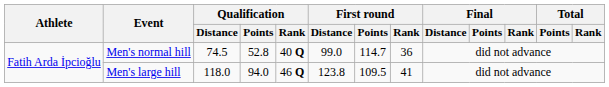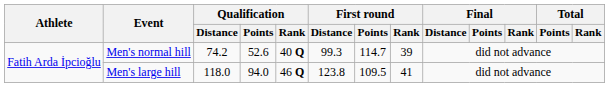 <table class=wikitable style=font-size:90%;text-align:center>
 <tr>
 <th rowspan=2>Athlete</th>
 <th rowspan=2>Event</th>
 <th colspan=3>Qualification</th>
 <th colspan=3>First round</th>
 <th colspan=3>Final</th>
 <th colspan=2>Total</th>
 </tr>
 <tr style=font-size:95%>
 <th>Distance</th>
 <th>Points</th>
 <th>Rank</th>
 <th>Distance</th>
 <th>Points</th>
 <th>Rank</th>
 <th>Distance</th>
 <th>Points</th>
 <th>Rank</th>
 <th>Points</th>
 <th>Rank</th>
 </tr>
 <tr>
 <td align=left rowspan=2><a href='#'>Fatih Arda İpcioğlu</a></td>
 <td align=left><a href='#'>Men's normal hill</a></td>
-<td>74.5</td>
-<td>52.8</td>
+<td>74.2</td>
+<td>52.6</td>
 <td>40 <strong>Q</strong></td>
-<td>99.0</td>
+<td>99.3</td>
 <td>114.7</td>
-<td>36</td>
+<td>39</td>
 <td colspan=5>did not advance</td>
 </tr>
 <tr align=center>
 <td align=left><a href='#'>Men's large hill</a></td>
 <td>118.0</td>
 <td>94.0</td>
 <td>46 <strong>Q</strong></td>
 <td>123.8</td>
 <td>109.5</td>
 <td>41</td>
 <td colspan=5>did not advance</td>
 </tr>
 </table>
